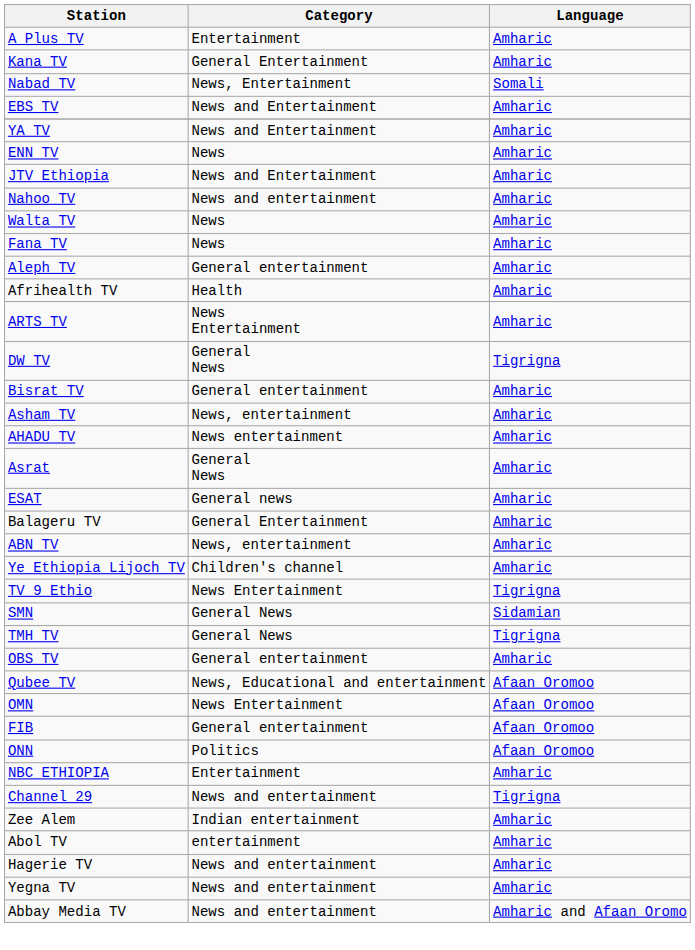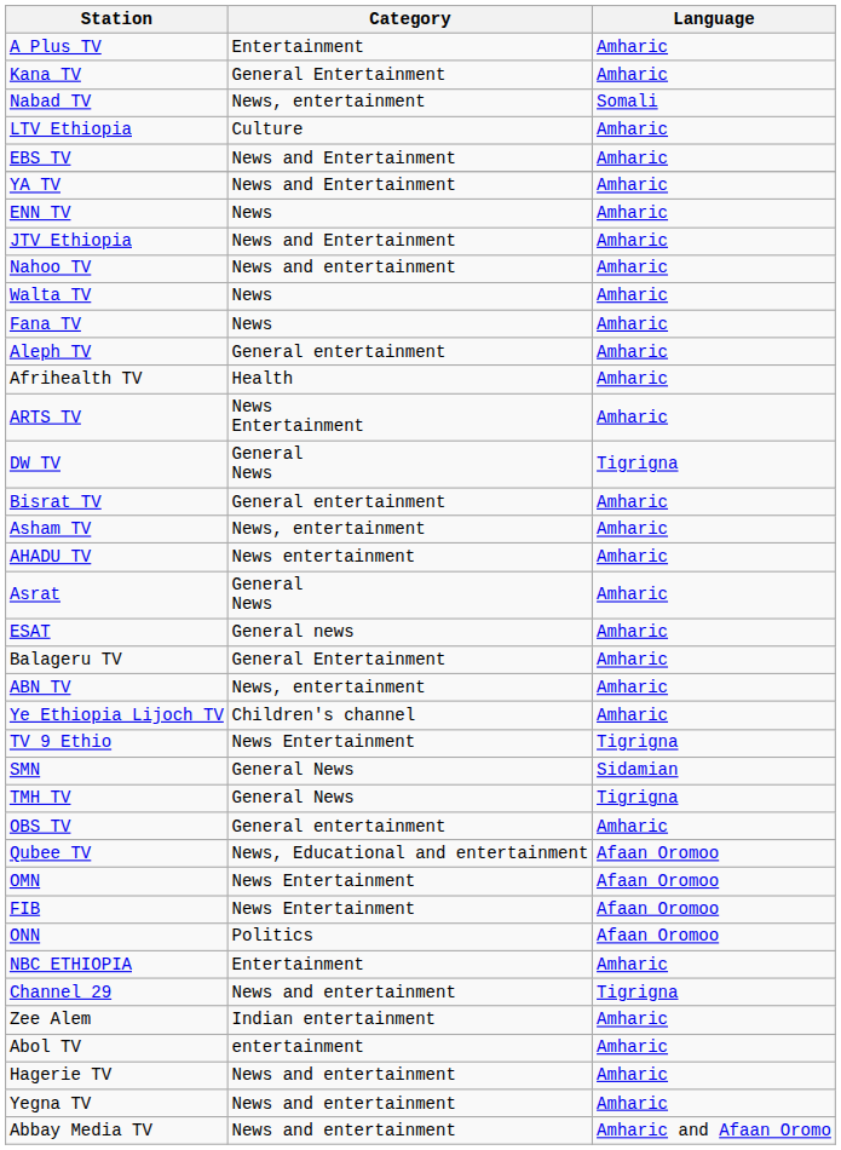 <table class="wikitable">
 <tr>
 <th>Station</th>
 <th>Category</th>
 <th>Language</th>
 </tr>
 <tr>
 <td><a href='#'>A Plus TV</a></td>
 <td>Entertainment</td>
 <td><a href='#'>Amharic</a></td>
 </tr>
 <tr>
 <td><a href='#'>Kana TV</a></td>
 <td>General Entertainment</td>
 <td><a href='#'>Amharic</a></td>
 </tr>
 <tr>
 <td><a href='#'>Nabad TV</a></td>
-<td>News, Entertainment</td>
+<td>News, entertainment</td>
 <td><a href='#'>Somali</a></td>
+</tr>
+<tr>
+<td><a href='#'>LTV Ethiopia</a></td>
+<td>Culture</td>
+<td><a href='#'>Amharic</a></td>
 </tr>
 <tr>
 <td><a href='#'>EBS TV</a></td>
 <td>News and Entertainment</td>
 <td><a href='#'>Amharic</a></td>
 </tr>
 <tr>
 </tr>
 <tr>
 <td><a href='#'>YA TV</a></td>
 <td>News and Entertainment</td>
 <td><a href='#'>Amharic</a></td>
 </tr>
 <tr>
 <td><a href='#'>ENN TV</a></td>
 <td>News</td>
 <td><a href='#'>Amharic</a></td>
 </tr>
 <tr>
 <td><a href='#'>JTV Ethiopia</a></td>
 <td>News and Entertainment</td>
 <td><a href='#'>Amharic</a></td>
 </tr>
 <tr>
 <td><a href='#'>Nahoo TV</a></td>
 <td>News and entertainment</td>
 <td><a href='#'>Amharic</a></td>
 </tr>
 <tr>
 <td><a href='#'>Walta TV</a></td>
 <td>News</td>
 <td><a href='#'>Amharic</a></td>
 </tr>
 <tr>
 <td><a href='#'>Fana TV</a></td>
 <td>News</td>
 <td><a href='#'>Amharic</a></td>
 </tr>
 <tr>
 <td><a href='#'>Aleph TV</a></td>
 <td>General entertainment</td>
 <td><a href='#'>Amharic</a></td>
 </tr>
 <tr>
 <td>Afrihealth TV</td>
 <td>Health</td>
 <td><a href='#'>Amharic</a></td>
 </tr>
 <tr>
 <td><a href='#'>ARTS TV</a></td>
 <td>News<br>Entertainment</td>
 <td><a href='#'>Amharic</a></td>
 </tr>
 <tr>
 <td><a href='#'>DW TV</a></td>
 <td>General<br>News</td>
 <td><a href='#'>Tigrigna</a></td>
 </tr>
 <tr>
 <td><a href='#'>Bisrat TV</a></td>
 <td>General entertainment</td>
 <td><a href='#'>Amharic</a></td>
 </tr>
 <tr>
 <td><a href='#'>Asham TV</a></td>
 <td>News, entertainment</td>
 <td><a href='#'>Amharic</a></td>
 </tr>
 <tr>
 <td><a href='#'>AHADU TV</a></td>
 <td>News entertainment</td>
 <td><a href='#'>Amharic</a></td>
 </tr>
 <tr>
 <td><a href='#'>Asrat</a></td>
 <td>General<br>News</td>
 <td><a href='#'>Amharic</a></td>
 </tr>
 <tr>
 <td><a href='#'>ESAT</a></td>
 <td>General news</td>
 <td><a href='#'>Amharic</a></td>
 </tr>
 <tr>
 <td>Balageru TV</td>
 <td>General Entertainment</td>
 <td><a href='#'>Amharic</a></td>
 </tr>
 <tr>
 <td><a href='#'>ABN TV</a></td>
 <td>News, entertainment</td>
 <td><a href='#'>Amharic</a></td>
 </tr>
 <tr>
 <td><a href='#'>Ye Ethiopia Lijoch TV</a></td>
 <td>Children's channel</td>
 <td><a href='#'>Amharic</a></td>
 </tr>
 <tr>
 <td><a href='#'>TV 9 Ethio</a></td>
 <td>News Entertainment</td>
 <td><a href='#'>Tigrigna</a></td>
 </tr>
 <tr>
 <td><a href='#'>SMN</a></td>
 <td>General News</td>
 <td><a href='#'>Sidamian</a></td>
 </tr>
 <tr>
 <td><a href='#'>TMH TV</a></td>
 <td>General News</td>
 <td><a href='#'>Tigrigna</a></td>
 </tr>
 <tr>
 <td><a href='#'>OBS TV</a></td>
 <td>General entertainment</td>
 <td><a href='#'>Amharic</a></td>
 </tr>
 <tr>
 <td><a href='#'>Qubee TV</a></td>
 <td>News, Educational and entertainment</td>
 <td><a href='#'>Afaan Oromoo</a></td>
 </tr>
 <tr>
 <td><a href='#'>OMN</a></td>
 <td>News Entertainment</td>
 <td><a href='#'>Afaan Oromoo</a></td>
 </tr>
 <tr>
 <td><a href='#'>FIB</a></td>
-<td>General entertainment</td>
+<td>News Entertainment</td>
 <td><a href='#'>Afaan Oromoo</a></td>
 </tr>
 <tr>
 <td><a href='#'>ONN</a></td>
 <td>Politics</td>
 <td><a href='#'>Afaan Oromoo</a></td>
 </tr>
 <tr>
 <td><a href='#'>NBC ETHIOPIA</a></td>
 <td>Entertainment</td>
 <td><a href='#'>Amharic</a></td>
 </tr>
 <tr>
 <td><a href='#'>Channel 29</a></td>
 <td>News and entertainment</td>
 <td><a href='#'>Tigrigna</a></td>
 </tr>
 <tr>
 <td>Zee Alem</td>
 <td>Indian entertainment</td>
 <td><a href='#'>Amharic</a></td>
 </tr>
 <tr>
 <td>Abol TV</td>
 <td>entertainment</td>
 <td><a href='#'>Amharic</a></td>
 </tr>
 <tr>
 <td>Hagerie TV</td>
 <td>News and entertainment</td>
 <td><a href='#'>Amharic</a></td>
 </tr>
 <tr>
 <td>Yegna TV</td>
 <td>News and entertainment</td>
 <td><a href='#'>Amharic</a></td>
 </tr>
 <tr>
 <td>Abbay Media TV</td>
 <td>News and entertainment</td>
 <td><a href='#'>Amharic</a> and <a href='#'>Afaan Oromo</a></td>
 </tr>
 </table>
